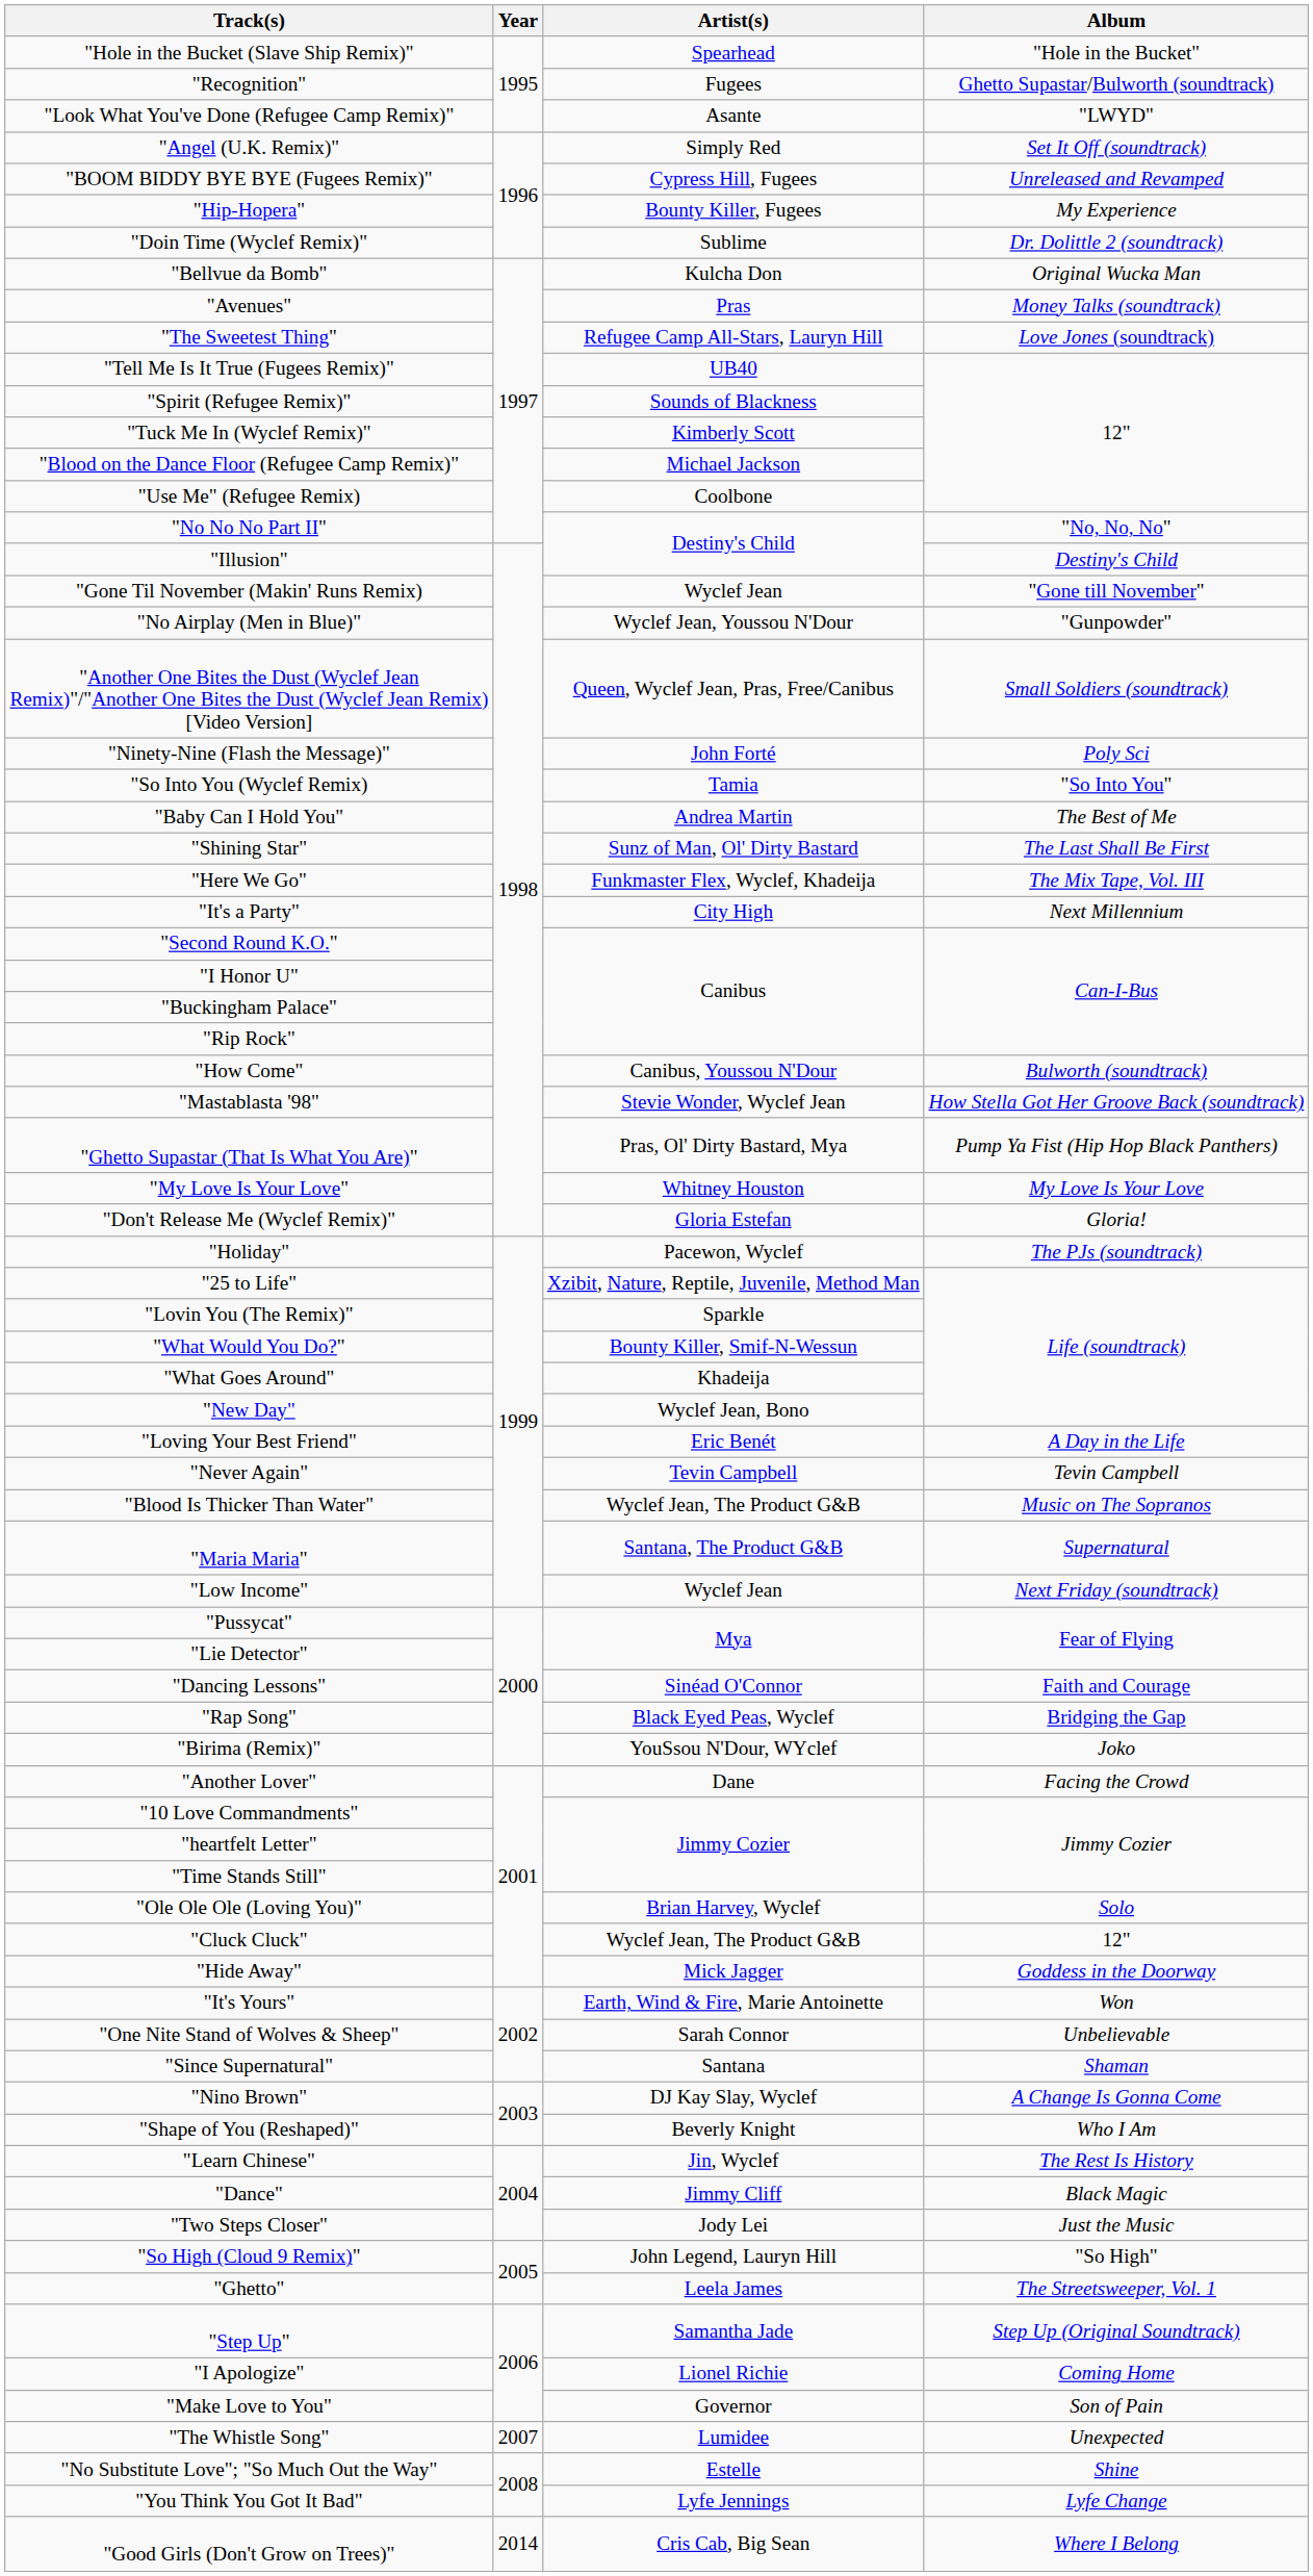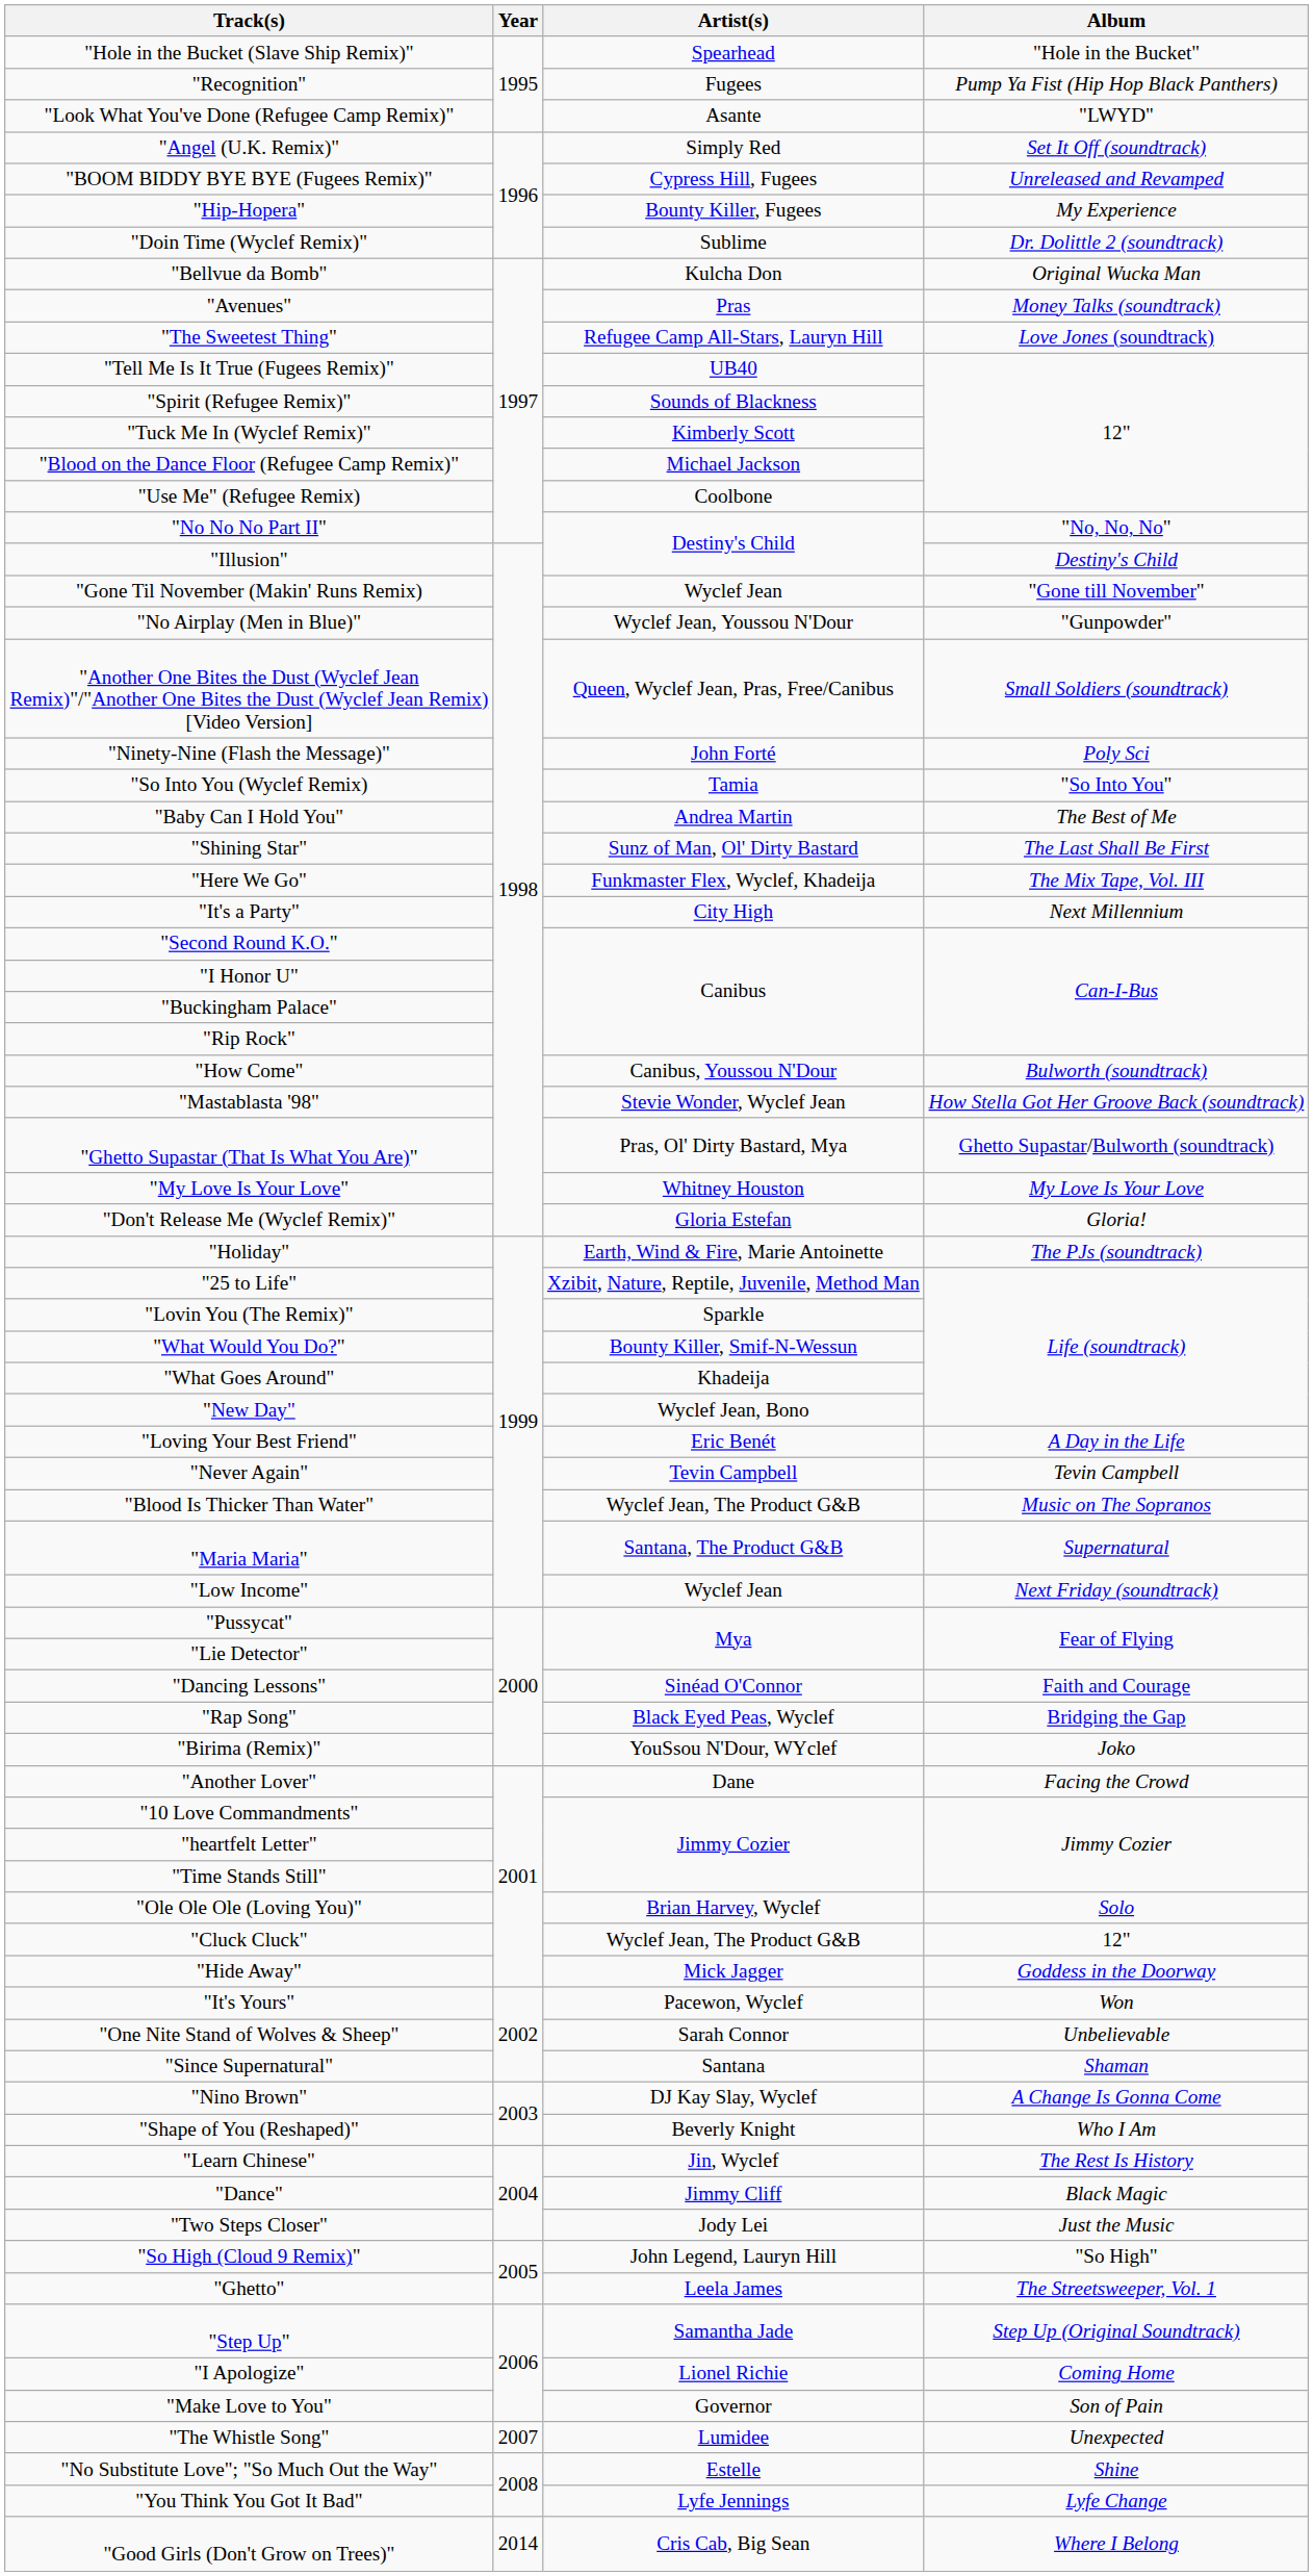 <table class="wikitable plainrowheaders" style="text-align:center;">
 <tr>
 <th scope="col" style="width:24em;">Track(s)</th>
 <th scope="col" style="width:1em;">Year</th>
 <th scope="col">Artist(s)</th>
 <th scope="col">Album</th>
 </tr>
 <tr>
 <td>"Hole in the Bucket (Slave Ship Remix)"</td>
 <td rowspan="3">1995</td>
 <td><a href='#'>Spearhead</a></td>
 <td>"Hole in the Bucket"</td>
 </tr>
 <tr>
 <td>"Recognition"</td>
 <td>Fugees</td>
-<td><a href='#'>Ghetto Supastar</a>/<a href='#'>Bulworth (soundtrack)</a></td>
+<td><em>Pump Ya Fist (Hip Hop Black Panthers)</em></td>
 </tr>
 <tr>
 <td>"Look What You've Done (Refugee Camp Remix)"</td>
 <td>Asante</td>
 <td>"LWYD"</td>
 </tr>
 <tr>
 <td>"<a href='#'>Angel</a> (U.K. Remix)"</td>
 <td rowspan="4">1996</td>
 <td>Simply Red</td>
 <td><em><a href='#'>Set It Off (soundtrack)</a></em></td>
 </tr>
 <tr>
 <td>"BOOM BIDDY BYE BYE (Fugees Remix)"</td>
 <td><a href='#'>Cypress Hill</a>, Fugees</td>
 <td><em><a href='#'>Unreleased and Revamped</a></em></td>
 </tr>
 <tr>
 <td>"<a href='#'>Hip-Hopera</a>"</td>
 <td><a href='#'>Bounty Killer</a>, Fugees</td>
 <td><em>My Experience</em></td>
 </tr>
 <tr>
 <td>"Doin Time (Wyclef Remix)"</td>
 <td>Sublime</td>
 <td><a href='#'><em>Dr. Dolittle 2 (soundtrack)</em></a></td>
 </tr>
 <tr>
 <td>"Bellvue da Bomb"</td>
 <td rowspan="9">1997</td>
 <td>Kulcha Don</td>
 <td><em>Original Wucka Man</em></td>
 </tr>
 <tr>
 <td>"Avenues"</td>
 <td><a href='#'>Pras</a></td>
 <td><em><a href='#'>Money Talks (soundtrack)</a></em></td>
 </tr>
 <tr>
 <td>"<a href='#'>The Sweetest Thing</a>"</td>
 <td><a href='#'>Refugee Camp All-Stars</a>, <a href='#'>Lauryn Hill</a></td>
 <td><a href='#'><em>Love Jones</em> (soundtrack)</a></td>
 </tr>
 <tr>
 <td>"Tell Me Is It True (Fugees Remix)"</td>
 <td><a href='#'>UB40</a></td>
 <td rowspan="5">12"</td>
 </tr>
 <tr>
 <td>"Spirit (Refugee Remix)"</td>
 <td><a href='#'>Sounds of Blackness</a></td>
 </tr>
 <tr>
 <td>"Tuck Me In (Wyclef Remix)"</td>
 <td><a href='#'>Kimberly Scott</a></td>
 </tr>
 <tr>
 <td>"<a href='#'>Blood on the Dance Floor</a> (Refugee Camp Remix)"</td>
 <td><a href='#'>Michael Jackson</a></td>
 </tr>
 <tr>
 <td>"Use Me" (Refugee Remix)</td>
 <td>Coolbone</td>
 </tr>
 <tr>
 <td>"<a href='#'>No No No Part II</a>"</td>
 <td rowspan="2"><a href='#'>Destiny's Child</a></td>
 <td>"<a href='#'>No, No, No</a>"</td>
 </tr>
 <tr>
 <td>"Illusion"</td>
 <td rowspan="19">1998</td>
 <td><a href='#'><em>Destiny's Child</em></a></td>
 </tr>
 <tr>
 <td>"Gone Til November (Makin' Runs Remix)</td>
 <td>Wyclef Jean</td>
 <td>"<a href='#'>Gone till November</a>"</td>
 </tr>
 <tr>
 <td>"No Airplay (Men in Blue)"</td>
 <td>Wyclef Jean, Youssou N'Dour</td>
 <td>"Gunpowder"</td>
 </tr>
 <tr>
 <td><br>"<a href='#'>Another One Bites the Dust (Wyclef Jean Remix)</a>"/"<a href='#'>Another One Bites the Dust (Wyclef Jean Remix)</a> [Video Version]</td>
 <td><a href='#'>Queen</a>, Wyclef Jean, Pras, Free/Canibus</td>
 <td><em><a href='#'>Small Soldiers (soundtrack)</a></em></td>
 </tr>
 <tr>
 <td>"Ninety-Nine (Flash the Message)"</td>
 <td><a href='#'>John Forté</a></td>
 <td><em><a href='#'>Poly Sci</a></em></td>
 </tr>
 <tr>
 <td>"So Into You (Wyclef Remix)</td>
 <td><a href='#'>Tamia</a></td>
 <td>"<a href='#'>So Into You</a>"</td>
 </tr>
 <tr>
 <td>"Baby Can I Hold You"</td>
 <td><a href='#'>Andrea Martin</a></td>
 <td><em>The Best of Me</em></td>
 </tr>
 <tr>
 <td>"Shining Star"</td>
 <td><a href='#'>Sunz of Man</a>, <a href='#'>Ol' Dirty Bastard</a></td>
 <td><a href='#'><em>The Last Shall Be First</em></a></td>
 </tr>
 <tr>
 <td>"Here We Go"</td>
 <td><a href='#'>Funkmaster Flex</a>, Wyclef, Khadeija</td>
 <td><em><a href='#'>The Mix Tape, Vol. III</a></em></td>
 </tr>
 <tr>
 <td>"It's a Party"</td>
 <td><a href='#'>City High</a></td>
 <td><em>Next Millennium</em></td>
 </tr>
 <tr>
 <td>"<a href='#'>Second Round K.O.</a>"</td>
 <td rowspan="4">Canibus</td>
 <td rowspan="4"><em><a href='#'>Can-I-Bus</a></em></td>
 </tr>
 <tr>
 <td>"I Honor U"</td>
 </tr>
 <tr>
 <td>"Buckingham Palace"</td>
 </tr>
 <tr>
 <td>"Rip Rock"</td>
 </tr>
 <tr>
 <td>"How Come"</td>
 <td>Canibus, <a href='#'>Youssou N'Dour</a></td>
 <td><em><a href='#'>Bulworth (soundtrack)</a></em></td>
 </tr>
 <tr>
 <td>"Mastablasta '98"</td>
 <td><a href='#'>Stevie Wonder</a>, Wyclef Jean</td>
 <td><em><a href='#'>How Stella Got Her Groove Back (soundtrack)</a></em></td>
 </tr>
 <tr>
 <td><br>"<a href='#'>Ghetto Supastar (That Is What You Are)</a>"</td>
 <td>Pras, Ol' Dirty Bastard, Mya</td>
-<td><em>Pump Ya Fist (Hip Hop Black Panthers)</em></td>
+<td><a href='#'>Ghetto Supastar</a>/<a href='#'>Bulworth (soundtrack)</a></td>
 </tr>
 <tr>
 <td>"<a href='#'>My Love Is Your Love</a>"</td>
 <td><a href='#'>Whitney Houston</a></td>
 <td><em><a href='#'>My Love Is Your Love</a></em></td>
 </tr>
 <tr>
 <td>"Don't Release Me (Wyclef Remix)"</td>
 <td><a href='#'>Gloria Estefan</a></td>
 <td><em>Gloria!</em></td>
 </tr>
 <tr>
 <td>"Holiday"</td>
 <td rowspan="11">1999</td>
-<td>Pacewon, Wyclef</td>
+<td><a href='#'>Earth, Wind & Fire</a>, Marie Antoinette</td>
 <td><em><a href='#'>The PJs (soundtrack)</a></em></td>
 </tr>
 <tr>
 <td>"25 to Life"</td>
 <td><a href='#'>Xzibit</a>, <a href='#'>Nature</a>, Reptile, <a href='#'>Juvenile</a>, <a href='#'>Method Man</a></td>
 <td rowspan="5"><em><a href='#'>Life (soundtrack)</a></em></td>
 </tr>
 <tr>
 <td>"Lovin You (The Remix)"</td>
 <td>Sparkle</td>
 </tr>
 <tr>
 <td>"<a href='#'>What Would You Do?</a>"</td>
 <td><a href='#'>Bounty Killer</a>, <a href='#'>Smif-N-Wessun</a></td>
 </tr>
 <tr>
 <td>"What Goes Around"</td>
 <td>Khadeija</td>
 </tr>
 <tr>
 <td>"<a href='#'>New Day"</a></td>
 <td>Wyclef Jean, Bono</td>
 </tr>
 <tr>
 <td>"Loving Your Best Friend"</td>
 <td><a href='#'>Eric Benét</a></td>
 <td><a href='#'><em>A Day in the Life</em></a></td>
 </tr>
 <tr>
 <td>"Never Again"</td>
 <td><a href='#'>Tevin Campbell</a></td>
 <td><em>Tevin Campbell</em></td>
 </tr>
 <tr>
 <td>"Blood Is Thicker Than Water"</td>
 <td>Wyclef Jean, The Product G&B</td>
 <td><em><a href='#'>Music on The Sopranos</a></em></td>
 </tr>
 <tr>
 <td><br>"<a href='#'>Maria Maria</a>"</td>
 <td><a href='#'>Santana</a>, <a href='#'>The Product G&B</a></td>
 <td><em><a href='#'>Supernatural</a></em></td>
 </tr>
 <tr>
 <td>"Low Income"</td>
 <td>Wyclef Jean</td>
 <td><em><a href='#'>Next Friday (soundtrack)</a></em></td>
 </tr>
 <tr>
 <td>"Pussycat"</td>
 <td rowspan="5">2000</td>
 <td rowspan="2"><a href='#'>Mya</a></td>
 <td rowspan="2"><a href='#'>Fear of Flying</a></td>
 </tr>
 <tr>
 <td>"Lie Detector"</td>
 </tr>
 <tr>
 <td>"Dancing Lessons"</td>
 <td><a href='#'>Sinéad O'Connor</a></td>
 <td><a href='#'>Faith and Courage</a></td>
 </tr>
 <tr>
 <td>"Rap Song"</td>
 <td><a href='#'>Black Eyed Peas</a>, Wyclef</td>
 <td><a href='#'>Bridging the Gap</a></td>
 </tr>
 <tr>
 <td>"Birima (Remix)"</td>
 <td>YouSsou N'Dour, WYclef</td>
 <td><em>Joko</em></td>
 </tr>
 <tr>
 <td>"Another Lover"</td>
 <td rowspan="7">2001</td>
 <td>Dane</td>
 <td><em>Facing the Crowd</em></td>
 </tr>
 <tr>
 <td>"10 Love Commandments"</td>
 <td rowspan="3"><a href='#'>Jimmy Cozier</a></td>
 <td rowspan="3"><em>Jimmy Cozier</em></td>
 </tr>
 <tr>
 <td>"heartfelt Letter"</td>
 </tr>
 <tr>
 <td>"Time Stands Still"</td>
 </tr>
 <tr>
 <td>"Ole Ole Ole (Loving You)"</td>
 <td><a href='#'>Brian Harvey</a>, Wyclef</td>
 <td><a href='#'><em>Solo</em></a></td>
 </tr>
 <tr>
 <td>"Cluck Cluck"</td>
 <td>Wyclef Jean, The Product G&B</td>
 <td>12"</td>
 </tr>
 <tr>
 <td>"Hide Away"</td>
 <td><a href='#'>Mick Jagger</a></td>
 <td><em><a href='#'>Goddess in the Doorway</a></em></td>
 </tr>
 <tr>
 <td>"It's Yours"</td>
 <td rowspan="3">2002</td>
-<td><a href='#'>Earth, Wind & Fire</a>, Marie Antoinette</td>
+<td>Pacewon, Wyclef</td>
 <td><em>Won</em></td>
 </tr>
 <tr>
 <td>"One Nite Stand of Wolves & Sheep"</td>
 <td>Sarah Connor</td>
 <td><em>Unbelievable</em></td>
 </tr>
 <tr>
 <td>"Since Supernatural"</td>
 <td>Santana</td>
 <td><a href='#'><em>Shaman</em></a></td>
 </tr>
 <tr>
 <td>"Nino Brown"</td>
 <td rowspan="2">2003</td>
 <td>DJ Kay Slay, Wyclef</td>
 <td><a href='#'><em>A Change Is Gonna Come</em></a></td>
 </tr>
 <tr>
 <td>"Shape of You (Reshaped)"</td>
 <td>Beverly Knight</td>
 <td><em>Who I Am</em></td>
 </tr>
 <tr>
 <td>"Learn Chinese"</td>
 <td rowspan="3">2004</td>
 <td><a href='#'>Jin</a>, Wyclef</td>
 <td><a href='#'><em>The Rest Is History</em></a></td>
 </tr>
 <tr>
 <td>"Dance"</td>
 <td><a href='#'>Jimmy Cliff</a></td>
 <td><em>Black Magic</em></td>
 </tr>
 <tr>
 <td>"Two Steps Closer"</td>
 <td>Jody Lei</td>
 <td><em>Just the Music</em></td>
 </tr>
 <tr>
 <td>"<a href='#'>So High (Cloud 9 Remix)</a>"</td>
 <td rowspan="2">2005</td>
 <td>John Legend, Lauryn Hill</td>
 <td>"So High"</td>
 </tr>
 <tr>
 <td>"Ghetto"</td>
 <td><a href='#'>Leela James</a></td>
 <td><em><a href='#'>The Streetsweeper, Vol. 1</a></em></td>
 </tr>
 <tr>
 <td><br>"<a href='#'>Step Up</a>"</td>
 <td rowspan="3">2006</td>
 <td><a href='#'>Samantha Jade</a></td>
 <td><em><a href='#'>Step Up (Original Soundtrack)</a></em></td>
 </tr>
 <tr>
 <td>"I Apologize"</td>
 <td><a href='#'>Lionel Richie</a></td>
 <td><em><a href='#'>Coming Home</a></em></td>
 </tr>
 <tr>
 <td>"Make Love to You"</td>
 <td>Governor</td>
 <td><em>Son of Pain</em></td>
 </tr>
 <tr>
 <td>"The Whistle Song"</td>
 <td>2007</td>
 <td><a href='#'>Lumidee</a></td>
 <td><em>Unexpected</em></td>
 </tr>
 <tr>
 <td>"No Substitute Love"; "So Much Out the Way"</td>
 <td rowspan="2">2008</td>
 <td><a href='#'>Estelle</a></td>
 <td><a href='#'><em>Shine</em></a></td>
 </tr>
 <tr>
 <td>"You Think You Got It Bad"</td>
 <td><a href='#'>Lyfe Jennings</a></td>
 <td><em><a href='#'>Lyfe Change</a></em></td>
 </tr>
 <tr>
 <td><br>"Good Girls (Don't Grow on Trees)"</td>
 <td>2014</td>
 <td><a href='#'>Cris Cab</a>, Big Sean</td>
 <td><em><a href='#'>Where I Belong</a></em></td>
 </tr>
 </table>
